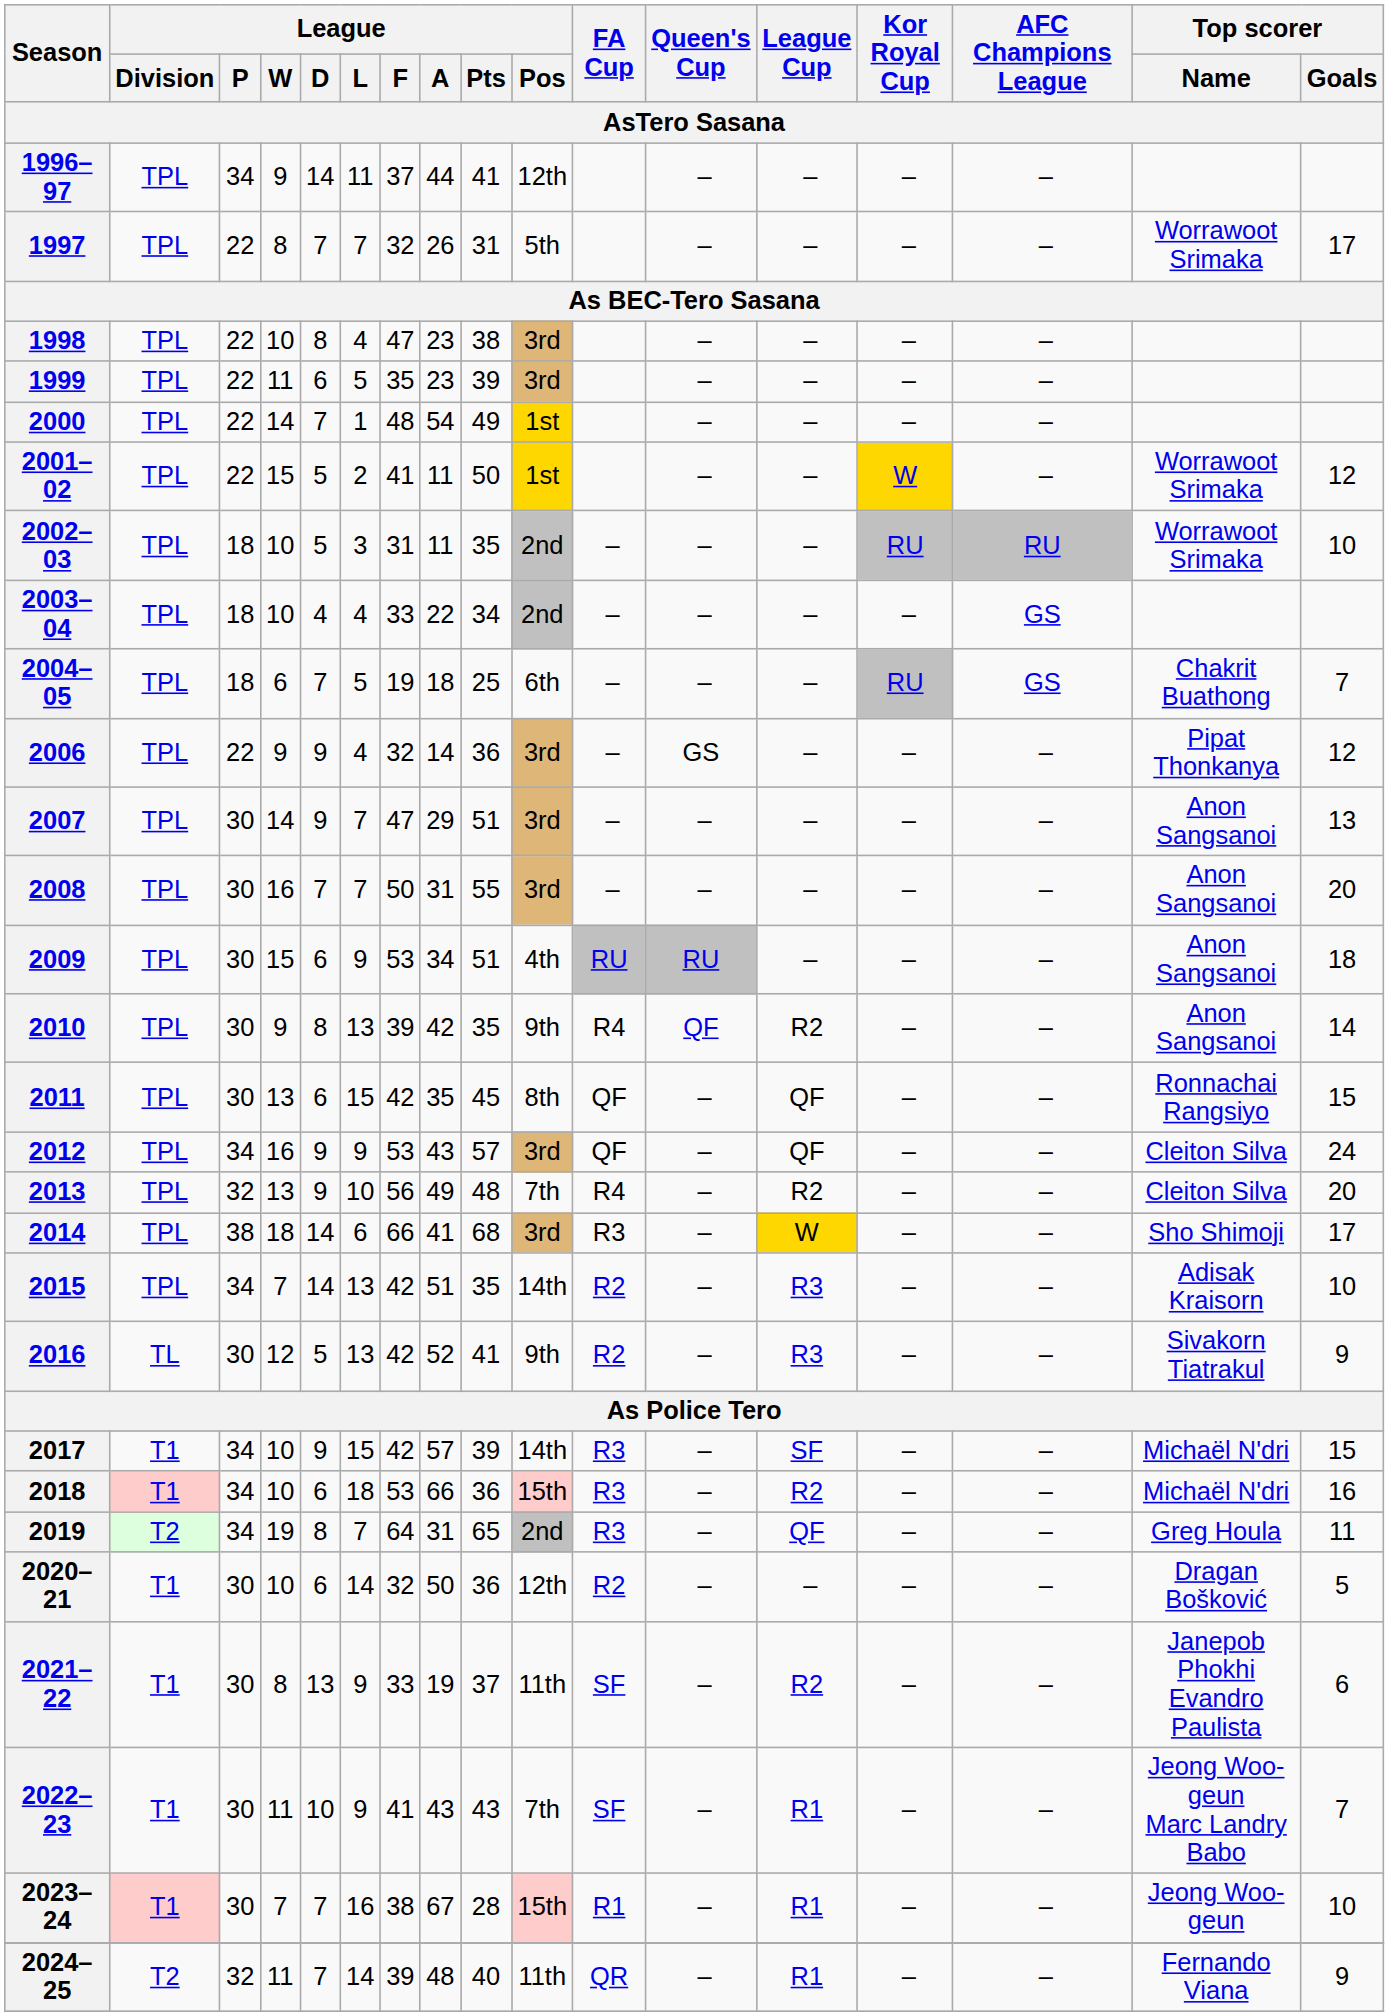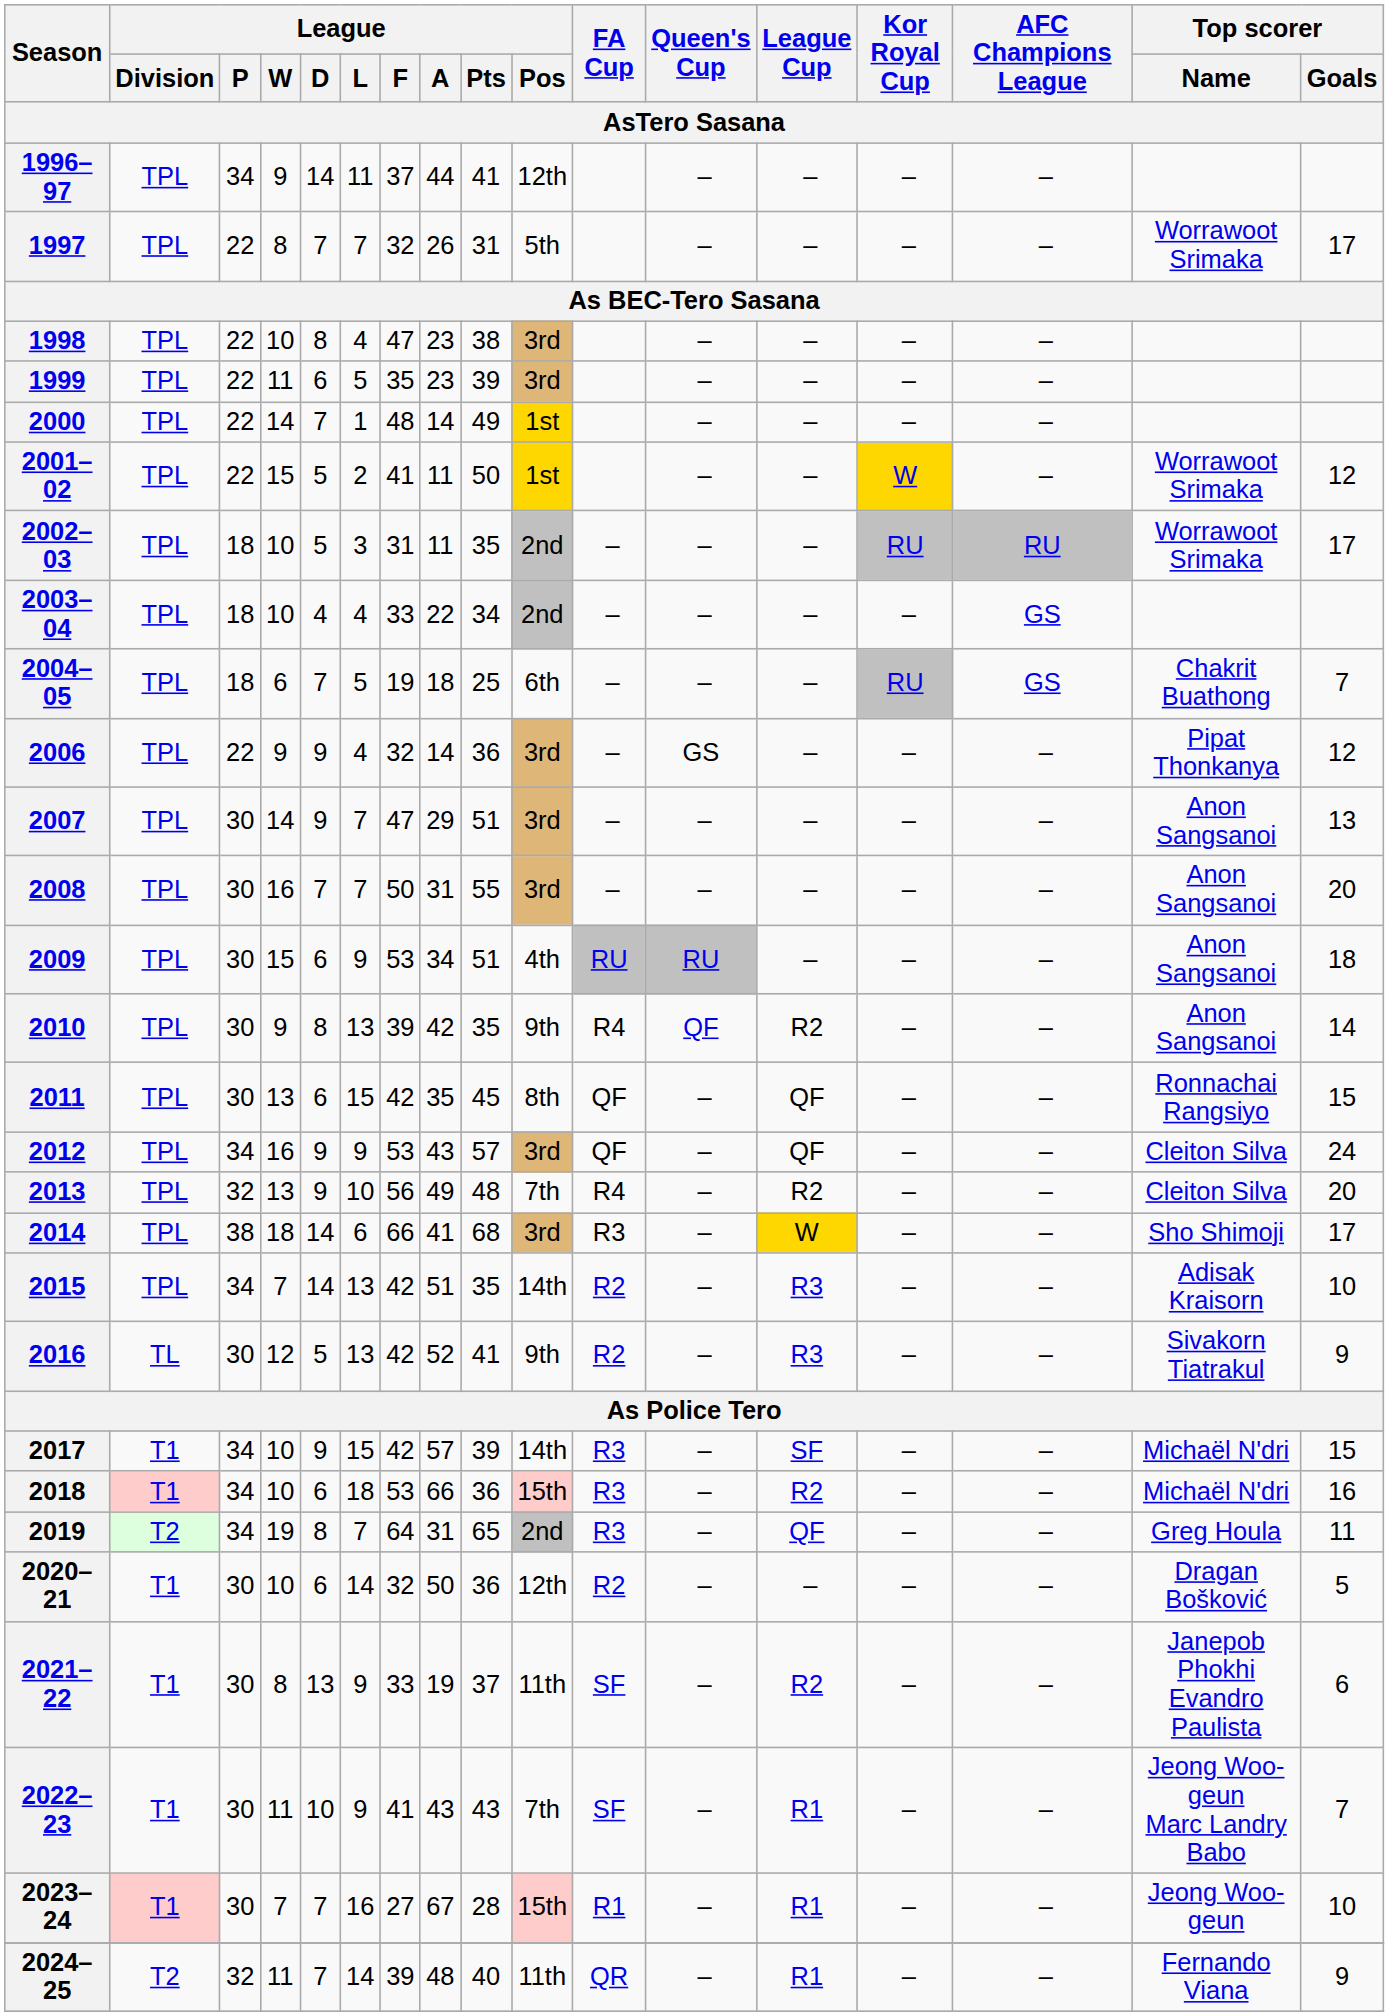 <table class="wikitable" style="text-align: center">
 <tr>
 <th rowspan=2>Season</th>
 <th colspan=9>League</th>
 <th rowspan=2><a href='#'>FA Cup</a></th>
 <th rowspan=2><a href='#'>Queen's<br>Cup</a></th>
 <th rowspan=2><a href='#'>League<br>Cup</a></th>
 <th rowspan=2><a href='#'>Kor Royal<br>Cup</a></th>
 <th rowspan=2><a href='#'>AFC <br>Champions League</a></th>
 <th colspan=2>Top scorer</th>
 </tr>
 <tr>
 <th>Division</th>
 <th>P</th>
 <th>W</th>
 <th>D</th>
 <th>L</th>
 <th>F</th>
 <th>A</th>
 <th>Pts</th>
 <th>Pos</th>
 <th>Name</th>
 <th>Goals</th>
 </tr>
 <tr>
 <th colspan="17">AsTero Sasana</th>
 </tr>
 <tr>
 <th><a href='#'>1996–97</a></th>
 <td><a href='#'>TPL</a></td>
 <td>34</td>
 <td>9</td>
 <td>14</td>
 <td>11</td>
 <td>37</td>
 <td>44</td>
 <td>41</td>
 <td>12th</td>
 <td></td>
 <td> –</td>
 <td> –</td>
 <td> –</td>
 <td> –</td>
 <td></td>
 <td></td>
 </tr>
 <tr>
 <th><a href='#'>1997</a></th>
 <td><a href='#'>TPL</a></td>
 <td>22</td>
 <td>8</td>
 <td>7</td>
 <td>7</td>
 <td>32</td>
 <td>26</td>
 <td>31</td>
 <td>5th</td>
 <td></td>
 <td> –</td>
 <td> –</td>
 <td> –</td>
 <td> –</td>
 <td><a href='#'>Worrawoot Srimaka</a></td>
 <td>17</td>
 </tr>
 <tr>
 <th colspan="17">As BEC-Tero Sasana</th>
 </tr>
 <tr>
 <th><a href='#'>1998</a></th>
 <td><a href='#'>TPL</a></td>
 <td>22</td>
 <td>10</td>
 <td>8</td>
 <td>4</td>
 <td>47</td>
 <td>23</td>
 <td>38</td>
 <td bgcolor=#deb678>3rd</td>
 <td></td>
 <td> –</td>
 <td> –</td>
 <td> –</td>
 <td> –</td>
 <td></td>
 <td></td>
 </tr>
 <tr>
 <th><a href='#'>1999</a></th>
 <td><a href='#'>TPL</a></td>
 <td>22</td>
 <td>11</td>
 <td>6</td>
 <td>5</td>
 <td>35</td>
 <td>23</td>
 <td>39</td>
 <td bgcolor=#deb678>3rd</td>
 <td></td>
 <td> –</td>
 <td> –</td>
 <td> –</td>
 <td> –</td>
 <td></td>
 <td></td>
 </tr>
 <tr>
 <th><a href='#'>2000</a></th>
 <td><a href='#'>TPL</a></td>
 <td>22</td>
 <td>14</td>
 <td>7</td>
 <td>1</td>
 <td>48</td>
-<td>54</td>
+<td>14</td>
 <td>49</td>
 <td bgcolor=gold>1st</td>
 <td></td>
 <td> –</td>
 <td> –</td>
 <td> –</td>
 <td> –</td>
 <td></td>
 <td></td>
 </tr>
 <tr>
 <th><a href='#'>2001–02</a></th>
 <td><a href='#'>TPL</a></td>
 <td>22</td>
 <td>15</td>
 <td>5</td>
 <td>2</td>
 <td>41</td>
 <td>11</td>
 <td>50</td>
 <td bgcolor=gold>1st</td>
 <td></td>
 <td> –</td>
 <td> –</td>
 <td bgcolor=gold><a href='#'>W</a></td>
 <td> –</td>
 <td><a href='#'>Worrawoot Srimaka</a></td>
 <td>12</td>
 </tr>
 <tr>
 <th><a href='#'>2002–03</a></th>
 <td><a href='#'>TPL</a></td>
 <td>18</td>
 <td>10</td>
 <td>5</td>
 <td>3</td>
 <td>31</td>
 <td>11</td>
 <td>35</td>
 <td style="background:silver;">2nd</td>
 <td> –</td>
 <td> –</td>
 <td> –</td>
 <td style="background:silver;"><a href='#'>RU</a></td>
 <td style="background:silver;"><a href='#'>RU</a></td>
 <td><a href='#'>Worrawoot Srimaka</a></td>
-<td>10</td>
+<td>17</td>
 </tr>
 <tr>
 <th><a href='#'>2003–04</a></th>
 <td><a href='#'>TPL</a></td>
 <td>18</td>
 <td>10</td>
 <td>4</td>
 <td>4</td>
 <td>33</td>
 <td>22</td>
 <td>34</td>
 <td style="background:silver;">2nd</td>
 <td> –</td>
 <td> –</td>
 <td> –</td>
 <td> –</td>
 <td><a href='#'>GS</a></td>
 <td></td>
 <td></td>
 </tr>
 <tr>
 <th><a href='#'>2004–05</a></th>
 <td><a href='#'>TPL</a></td>
 <td>18</td>
 <td>6</td>
 <td>7</td>
 <td>5</td>
 <td>19</td>
 <td>18</td>
 <td>25</td>
 <td>6th</td>
 <td> –</td>
 <td> –</td>
 <td> –</td>
 <td style="background:silver;"><a href='#'>RU</a></td>
 <td><a href='#'>GS</a></td>
 <td><a href='#'>Chakrit Buathong</a></td>
 <td>7</td>
 </tr>
 <tr>
 <th><a href='#'>2006</a></th>
 <td><a href='#'>TPL</a></td>
 <td>22</td>
 <td>9</td>
 <td>9</td>
 <td>4</td>
 <td>32</td>
 <td>14</td>
 <td>36</td>
 <td bgcolor=#deb678>3rd</td>
 <td> –</td>
 <td>GS</td>
 <td> –</td>
 <td> –</td>
 <td> –</td>
 <td><a href='#'>Pipat Thonkanya</a></td>
 <td>12</td>
 </tr>
 <tr>
 <th><a href='#'>2007</a></th>
 <td><a href='#'>TPL</a></td>
 <td>30</td>
 <td>14</td>
 <td>9</td>
 <td>7</td>
 <td>47</td>
 <td>29</td>
 <td>51</td>
 <td bgcolor=#deb678>3rd</td>
 <td> –</td>
 <td> –</td>
 <td> –</td>
 <td> –</td>
 <td> –</td>
 <td><a href='#'>Anon Sangsanoi</a></td>
 <td>13</td>
 </tr>
 <tr>
 <th><a href='#'>2008</a></th>
 <td><a href='#'>TPL</a></td>
 <td>30</td>
 <td>16</td>
 <td>7</td>
 <td>7</td>
 <td>50</td>
 <td>31</td>
 <td>55</td>
 <td bgcolor=#deb678>3rd</td>
 <td> –</td>
 <td> –</td>
 <td> –</td>
 <td> –</td>
 <td> –</td>
 <td><a href='#'>Anon Sangsanoi</a></td>
 <td>20</td>
 </tr>
 <tr>
 <th><a href='#'>2009</a></th>
 <td><a href='#'>TPL</a></td>
 <td>30</td>
 <td>15</td>
 <td>6</td>
 <td>9</td>
 <td>53</td>
 <td>34</td>
 <td>51</td>
 <td>4th</td>
 <td style="background:silver;"><a href='#'>RU</a></td>
 <td style="background:silver;"><a href='#'>RU</a></td>
 <td> –</td>
 <td> –</td>
 <td> –</td>
 <td><a href='#'>Anon Sangsanoi</a></td>
 <td>18</td>
 </tr>
 <tr>
 <th><a href='#'>2010</a></th>
 <td><a href='#'>TPL</a></td>
 <td>30</td>
 <td>9</td>
 <td>8</td>
 <td>13</td>
 <td>39</td>
 <td>42</td>
 <td>35</td>
 <td>9th</td>
 <td>R4</td>
 <td><a href='#'>QF</a></td>
 <td>R2</td>
 <td> –</td>
 <td> –</td>
 <td><a href='#'>Anon Sangsanoi</a></td>
 <td>14</td>
 </tr>
 <tr>
 <th><a href='#'>2011</a></th>
 <td><a href='#'>TPL</a></td>
 <td>30</td>
 <td>13</td>
 <td>6</td>
 <td>15</td>
 <td>42</td>
 <td>35</td>
 <td>45</td>
 <td>8th</td>
 <td>QF</td>
 <td> –</td>
 <td>QF</td>
 <td> –</td>
 <td> –</td>
 <td><a href='#'>Ronnachai Rangsiyo</a></td>
 <td>15</td>
 </tr>
 <tr>
 <th><a href='#'>2012</a></th>
 <td><a href='#'>TPL</a></td>
 <td>34</td>
 <td>16</td>
 <td>9</td>
 <td>9</td>
 <td>53</td>
 <td>43</td>
 <td>57</td>
 <td bgcolor=#deb678>3rd</td>
 <td>QF</td>
 <td> –</td>
 <td>QF</td>
 <td> –</td>
 <td> –</td>
 <td><a href='#'>Cleiton Silva</a></td>
 <td>24</td>
 </tr>
 <tr>
 <th><a href='#'>2013</a></th>
 <td><a href='#'>TPL</a></td>
 <td>32</td>
 <td>13</td>
 <td>9</td>
 <td>10</td>
 <td>56</td>
 <td>49</td>
 <td>48</td>
 <td>7th</td>
 <td>R4</td>
 <td> –</td>
 <td>R2</td>
 <td> –</td>
 <td> –</td>
 <td><a href='#'>Cleiton Silva</a></td>
 <td>20</td>
 </tr>
 <tr>
 <th><a href='#'>2014</a></th>
 <td><a href='#'>TPL</a></td>
 <td>38</td>
 <td>18</td>
 <td>14</td>
 <td>6</td>
 <td>66</td>
 <td>41</td>
 <td>68</td>
 <td bgcolor=#deb678>3rd</td>
 <td>R3</td>
 <td> –</td>
 <td bgcolor=gold>W</td>
 <td> –</td>
 <td> –</td>
 <td><a href='#'>Sho Shimoji</a></td>
 <td>17</td>
 </tr>
 <tr>
 <th><a href='#'>2015</a></th>
 <td><a href='#'>TPL</a></td>
 <td>34</td>
 <td>7</td>
 <td>14</td>
 <td>13</td>
 <td>42</td>
 <td>51</td>
 <td>35</td>
 <td>14th</td>
 <td><a href='#'>R2</a></td>
 <td> –</td>
 <td><a href='#'>R3</a></td>
 <td> –</td>
 <td> –</td>
 <td><a href='#'>Adisak Kraisorn</a></td>
 <td>10</td>
 </tr>
 <tr>
 <th><a href='#'>2016</a></th>
 <td><a href='#'>TL</a></td>
 <td>30</td>
 <td>12</td>
 <td>5</td>
 <td>13</td>
 <td>42</td>
 <td>52</td>
 <td>41</td>
 <td>9th</td>
 <td><a href='#'>R2</a></td>
 <td> –</td>
 <td><a href='#'>R3</a></td>
 <td> –</td>
 <td> –</td>
 <td><a href='#'>Sivakorn Tiatrakul</a></td>
 <td>9</td>
 </tr>
 <tr>
 <th colspan="17">As Police Tero</th>
 </tr>
 <tr>
 <th>2017</th>
 <td><a href='#'>T1</a></td>
 <td>34</td>
 <td>10</td>
 <td>9</td>
 <td>15</td>
 <td>42</td>
 <td>57</td>
 <td>39</td>
 <td>14th</td>
 <td><a href='#'>R3</a></td>
 <td> –</td>
 <td><a href='#'>SF</a></td>
 <td> –</td>
 <td> –</td>
 <td><a href='#'>Michaël N'dri</a></td>
 <td>15</td>
 </tr>
 <tr>
 <th>2018</th>
 <td style="background:#fcc;"><a href='#'>T1</a></td>
 <td>34</td>
 <td>10</td>
 <td>6</td>
 <td>18</td>
 <td>53</td>
 <td>66</td>
 <td>36</td>
 <td style="background:#fcc;">15th</td>
 <td><a href='#'>R3</a></td>
 <td> –</td>
 <td><a href='#'>R2</a></td>
 <td> –</td>
 <td> –</td>
 <td><a href='#'>Michaël N'dri</a></td>
 <td>16</td>
 </tr>
 <tr>
 <th>2019</th>
 <td bgcolor="#DDFFDD"><a href='#'>T2</a></td>
 <td>34</td>
 <td>19</td>
 <td>8</td>
 <td>7</td>
 <td>64</td>
 <td>31</td>
 <td>65</td>
 <td bgcolor=silver>2nd</td>
 <td><a href='#'>R3</a></td>
 <td> –</td>
 <td><a href='#'>QF</a></td>
 <td> –</td>
 <td> –</td>
 <td><a href='#'>Greg Houla</a></td>
 <td>11</td>
 </tr>
 <tr>
 <th>2020–21</th>
 <td><a href='#'>T1</a></td>
 <td>30</td>
 <td>10</td>
 <td>6</td>
 <td>14</td>
 <td>32</td>
 <td>50</td>
 <td>36</td>
 <td>12th</td>
 <td><a href='#'>R2</a></td>
 <td> –</td>
 <td> –</td>
 <td> –</td>
 <td> –</td>
 <td><a href='#'>Dragan Bošković</a></td>
 <td>5</td>
 </tr>
 <tr>
 <th><a href='#'>2021–22</a></th>
 <td><a href='#'>T1</a></td>
 <td>30</td>
 <td>8</td>
 <td>13</td>
 <td>9</td>
 <td>33</td>
 <td>19</td>
 <td>37</td>
 <td>11th</td>
 <td><a href='#'>SF</a></td>
 <td> –</td>
 <td><a href='#'>R2</a></td>
 <td> –</td>
 <td> –</td>
 <td><a href='#'>Janepob Phokhi</a><br><a href='#'>Evandro Paulista</a></td>
 <td>6</td>
 </tr>
 <tr>
 <th><a href='#'>2022–23</a></th>
 <td><a href='#'>T1</a></td>
 <td>30</td>
 <td>11</td>
 <td>10</td>
 <td>9</td>
 <td>41</td>
 <td>43</td>
 <td>43</td>
 <td>7th</td>
 <td><a href='#'>SF</a></td>
 <td> –</td>
 <td><a href='#'>R1</a></td>
 <td> –</td>
 <td> –</td>
 <td><a href='#'>Jeong Woo-geun</a><br><a href='#'>Marc Landry Babo</a></td>
 <td>7</td>
 </tr>
 <tr>
 <th 2023–24 Police Tero F.C. season>2023–24</th>
 <td style="background:#fcc;"><a href='#'>T1</a></td>
 <td>30</td>
 <td>7</td>
 <td>7</td>
 <td>16</td>
-<td>38</td>
+<td>27</td>
 <td>67</td>
 <td>28</td>
 <td style="background:#fcc;">15th</td>
 <td><a href='#'>R1</a></td>
 <td> –</td>
 <td><a href='#'>R1</a></td>
 <td> –</td>
 <td> –</td>
 <td><a href='#'>Jeong Woo-geun</a></td>
 <td>10</td>
 </tr>
 <tr>
 </tr>
 <tr>
 <th 2024–25 Police Tero F.C. season>2024–25</th>
 <td><a href='#'>T2</a></td>
 <td>32</td>
 <td>11</td>
 <td>7</td>
 <td>14</td>
 <td>39</td>
 <td>48</td>
 <td>40</td>
 <td>11th</td>
 <td><a href='#'>QR</a></td>
 <td> –</td>
 <td><a href='#'>R1</a></td>
 <td> –</td>
 <td> –</td>
 <td><a href='#'>Fernando Viana</a></td>
 <td>9</td>
 </tr>
 <tr>
 </tr>
 </table>
